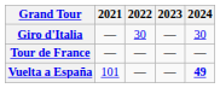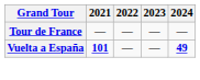 <table class="wikitable plainrowheaders">
 <tr>
 <th scope="col"><a href='#'>Grand Tour</a></th>
 <th scope="col">2021</th>
 <th scope="col">2022</th>
 <th scope="col">2023</th>
 <th scope="col">2024</th>
-</tr>
-<tr style="text-align:center;">
-<th scope="row"> <a href='#'>Giro d'Italia</a></th>
-<td>—</td>
-<td><a href='#'>30</a></td>
-<td>—</td>
-<td><a href='#'>30</a></td>
 </tr>
 <tr style="text-align:center;">
 <th scope="row"> <a href='#'>Tour de France</a></th>
 <td>—</td>
 <td>—</td>
 <td>—</td>
 <td>—</td>
 </tr>
 <tr style="text-align:center;">
 <th scope="row"> <a href='#'>Vuelta a España</a></th>
-<td><a href='#'>101</a></td>
+<td><strong><a href='#'>101</a></strong></td>
 <td>—</td>
 <td>—</td>
 <td><strong><a href='#'>49</a></strong></td>
 </tr>
 </table>
